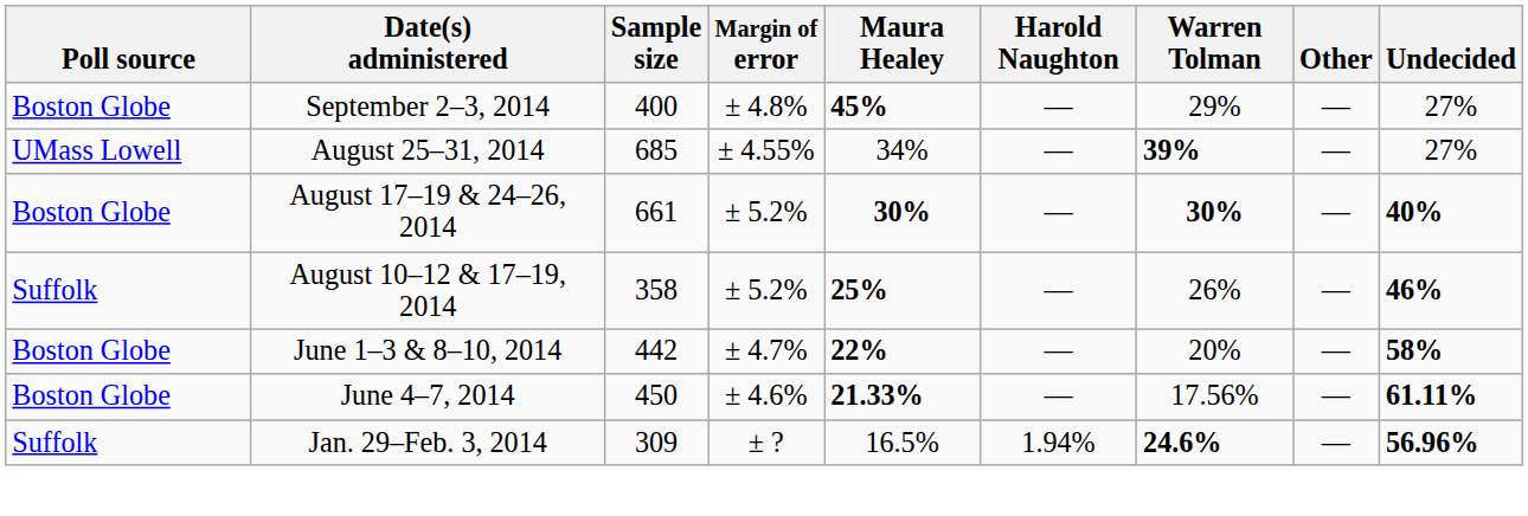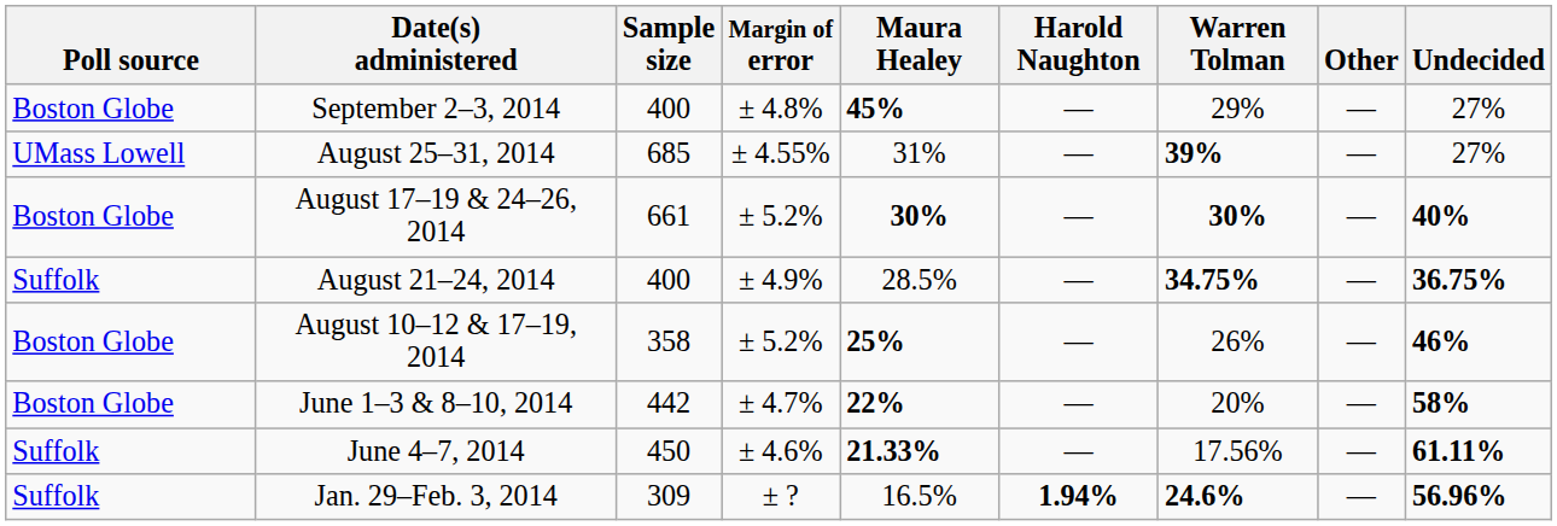 <table class="wikitable">
 <tr valign= bottom>
 <th style="width:130px;">Poll source</th>
 <th style="width:190px;">Date(s)<br>administered</th>
 <th>Sample<br>size</th>
 <th><small>Margin of</small><br>error</th>
 <th style="width:80px;">Maura<br>Healey</th>
 <th style="width:80px;">Harold<br>Naughton</th>
 <th style="width:80px;">Warren<br>Tolman</th>
 <th>Other</th>
 <th>Undecided</th>
 </tr>
 <tr>
 <td><a href='#'>Boston Globe</a></td>
 <td align=center>September 2–3, 2014</td>
 <td align=center>400</td>
 <td align=center>± 4.8%</td>
 <td><strong>45%</strong></td>
 <td align=center>—</td>
 <td align=center>29%</td>
 <td align=center>—</td>
 <td align=center>27%</td>
 </tr>
 <tr>
 <td><a href='#'>UMass Lowell</a></td>
 <td align=center>August 25–31, 2014</td>
 <td align=center>685</td>
 <td align=center>± 4.55%</td>
-<td align=center>34%</td>
+<td align=center>31%</td>
 <td align=center>—</td>
 <td><strong>39%</strong></td>
 <td align=center>—</td>
 <td align=center>27%</td>
 </tr>
 <tr>
 <td><a href='#'>Boston Globe</a></td>
 <td align=center>August 17–19 & 24–26, 2014</td>
 <td align=center>661</td>
 <td align=center>± 5.2%</td>
 <td align=center><strong>30%</strong></td>
 <td align=center>—</td>
 <td align=center><strong>30%</strong></td>
 <td align=center>—</td>
 <td><strong>40%</strong></td>
 </tr>
 <tr>
 <td><a href='#'>Suffolk</a></td>
+<td align=center>August 21–24, 2014</td>
+<td align=center>400</td>
+<td align=center>± 4.9%</td>
+<td align=center>28.5%</td>
+<td align=center>—</td>
+<td><strong>34.75%</strong></td>
+<td align=center>—</td>
+<td><strong>36.75%</strong></td>
+</tr>
+<tr>
+<td><a href='#'>Boston Globe</a></td>
 <td align=center>August 10–12 & 17–19, 2014</td>
 <td align=center>358</td>
 <td align=center>± 5.2%</td>
 <td><strong>25%</strong></td>
 <td align=center>—</td>
 <td align=center>26%</td>
 <td align=center>—</td>
 <td><strong>46%</strong></td>
 </tr>
 <tr>
 <td><a href='#'>Boston Globe</a></td>
 <td align=center>June 1–3 & 8–10, 2014</td>
 <td align=center>442</td>
 <td align=center>± 4.7%</td>
 <td><strong>22%</strong></td>
 <td align=center>—</td>
 <td align=center>20%</td>
 <td align=center>—</td>
 <td><strong>58%</strong></td>
 </tr>
 <tr>
-<td><a href='#'>Boston Globe</a></td>
+<td><a href='#'>Suffolk</a></td>
 <td align=center>June 4–7, 2014</td>
 <td align=center>450</td>
 <td align=center>± 4.6%</td>
 <td><strong>21.33%</strong></td>
 <td align=center>—</td>
 <td align=center>17.56%</td>
 <td align=center>—</td>
 <td><strong>61.11%</strong></td>
 </tr>
 <tr>
 <td><a href='#'>Suffolk</a></td>
 <td align=center>Jan. 29–Feb. 3, 2014</td>
 <td align=center>309</td>
 <td align=center>± ?</td>
 <td align=center>16.5%</td>
-<td align=center>1.94%</td>
+<td align=center><strong>1.94%</strong></td>
 <td><strong>24.6%</strong></td>
 <td align=center>—</td>
 <td><strong>56.96%</strong></td>
 </tr>
 </table>
